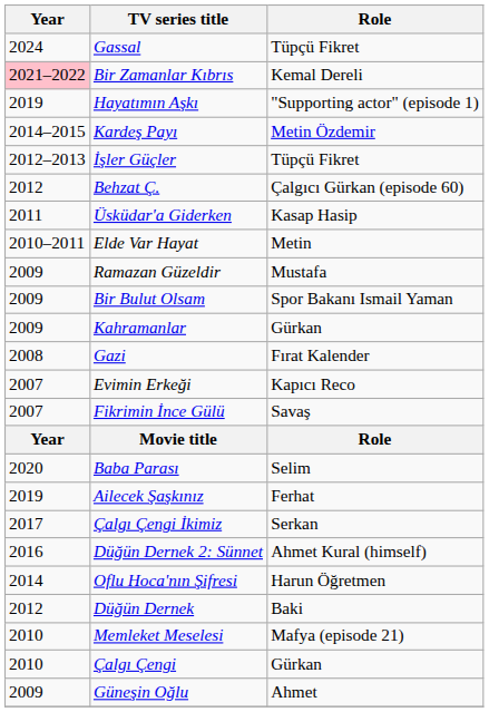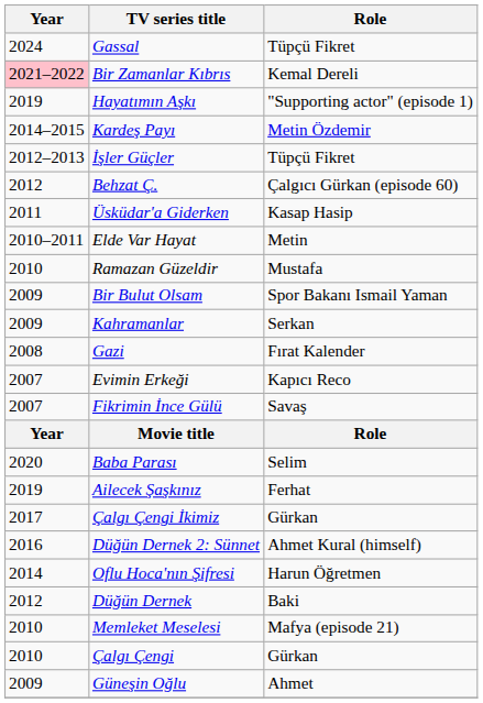 <table class="wikitable" style="font-size: 90%;">
 <tr>
 <th>Year</th>
 <th>TV series title</th>
 <th>Role</th>
 </tr>
 <tr>
 <td>2024</td>
 <td><em><a href='#'>Gassal</a></em></td>
 <td>Tüpçü Fikret</td>
 </tr>
 <tr>
 <td style="background: pink;">2021–2022</td>
 <td><em><a href='#'>Bir Zamanlar Kıbrıs</a></em></td>
 <td>Kemal Dereli</td>
 </tr>
 <tr>
 <td>2019</td>
 <td><em><a href='#'>Hayatımın Aşkı</a></em></td>
 <td>"Supporting actor" (episode 1)</td>
 </tr>
 <tr>
 <td>2014–2015</td>
 <td><em> <a href='#'>Kardeş Payı</a> </em></td>
 <td><a href='#'>Metin Özdemir</a></td>
 </tr>
 <tr>
 <td>2012–2013</td>
 <td><em> <a href='#'>İşler Güçler</a> </em></td>
 <td>Tüpçü Fikret</td>
 </tr>
 <tr>
 <td>2012</td>
 <td><em> <a href='#'>Behzat Ç.</a> </em></td>
 <td>Çalgıcı Gürkan (episode 60)</td>
 </tr>
 <tr>
 <td>2011</td>
 <td><em> <a href='#'>Üsküdar'a Giderken</a> </em></td>
 <td>Kasap Hasip</td>
 </tr>
 <tr>
 <td>2010–2011</td>
 <td><em> Elde Var Hayat </em></td>
 <td>Metin</td>
 </tr>
 <tr>
-<td>2009</td>
+<td>2010</td>
 <td><em> Ramazan Güzeldir </em></td>
 <td>Mustafa</td>
 </tr>
 <tr>
 <td>2009</td>
 <td><em> <a href='#'>Bir Bulut Olsam</a> </em></td>
 <td>Spor Bakanı Ismail Yaman</td>
 </tr>
 <tr>
 <td>2009</td>
 <td><em> <a href='#'>Kahramanlar</a> </em></td>
-<td>Gürkan</td>
+<td>Serkan</td>
 </tr>
 <tr>
 <td>2008</td>
 <td><em> <a href='#'>Gazi</a> </em></td>
 <td>Fırat Kalender</td>
 </tr>
 <tr>
 <td>2007</td>
 <td><em> Evimin Erkeği </em></td>
 <td>Kapıcı Reco</td>
 </tr>
 <tr>
 <td>2007</td>
 <td><em> <a href='#'>Fikrimin İnce Gülü</a> </em></td>
 <td>Savaş</td>
 </tr>
 <tr>
 <th>Year</th>
 <th>Movie title</th>
 <th>Role</th>
 </tr>
 <tr>
 <td>2020</td>
 <td><em><a href='#'>Baba Parası</a></em></td>
 <td>Selim</td>
 </tr>
 <tr>
 <td>2019</td>
 <td><em><a href='#'>Ailecek Şaşkınız</a></em></td>
 <td>Ferhat</td>
 </tr>
 <tr>
 <td>2017</td>
 <td><em><a href='#'>Çalgı Çengi İkimiz</a></em></td>
-<td>Serkan</td>
+<td>Gürkan</td>
 </tr>
 <tr>
 <td>2016</td>
 <td><em><a href='#'>Düğün Dernek 2: Sünnet</a></em></td>
 <td>Ahmet Kural (himself)</td>
 </tr>
 <tr>
 <td>2014</td>
 <td><em><a href='#'>Oflu Hoca'nın Şifresi</a></em></td>
 <td>Harun Öğretmen</td>
 </tr>
 <tr>
 <td>2012</td>
 <td><em> <a href='#'>Düğün Dernek</a> </em></td>
 <td>Baki</td>
 </tr>
 <tr>
 <td>2010</td>
 <td><em> <a href='#'>Memleket Meselesi</a> </em></td>
 <td>Mafya (episode 21)</td>
 </tr>
 <tr>
 <td>2010</td>
 <td><em> <a href='#'>Çalgı Çengi</a></em></td>
 <td>Gürkan</td>
 </tr>
 <tr>
 <td>2009</td>
 <td><em> <a href='#'>Güneşin Oğlu</a> </em></td>
 <td>Ahmet</td>
 </tr>
 <tr>
 </tr>
 </table>
